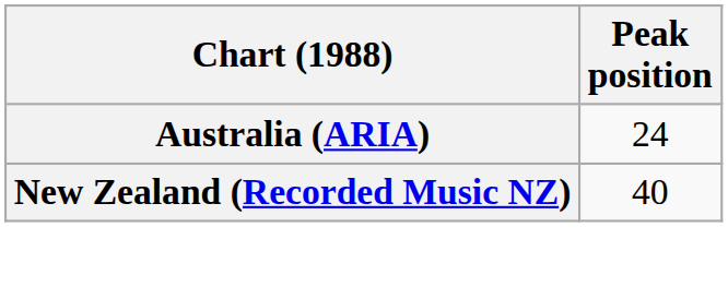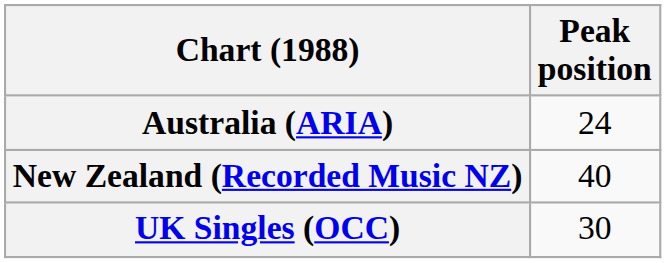 <table class="wikitable sortable plainrowheaders">
 <tr>
 <th scope="col">Chart (1988)</th>
 <th scope="col">Peak<br>position</th>
 </tr>
 <tr>
 <th scope="row">Australia (<a href='#'>ARIA</a>)</th>
 <td align="center">24</td>
 </tr>
 <tr>
 <th scope="row">New Zealand (<a href='#'>Recorded Music NZ</a>)</th>
 <td align="center">40</td>
 </tr>
+<tr>
+<th scope="row"><a href='#'>UK Singles</a> (<a href='#'>OCC</a>)</th>
+<td align="center">30</td>
+</tr>
 </table>
